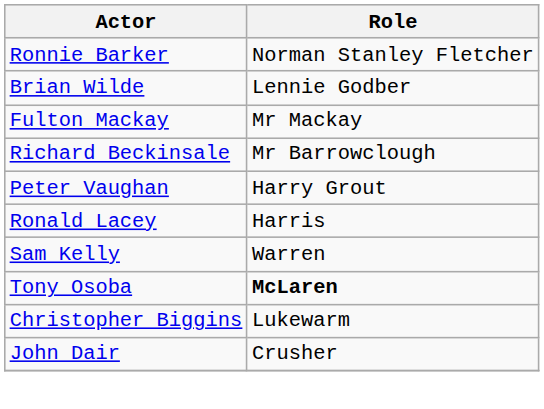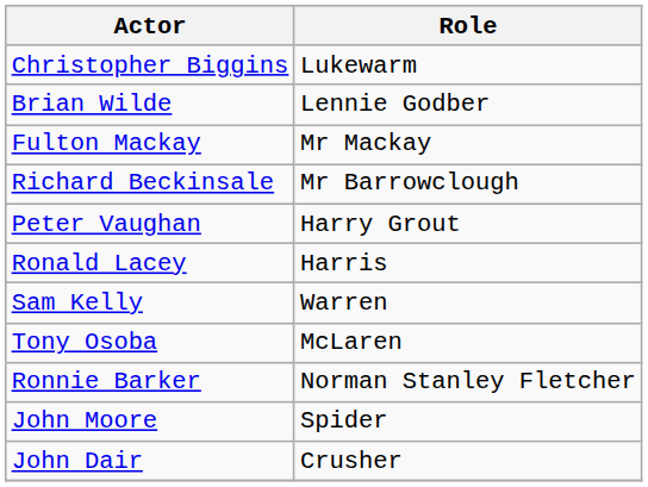 <table class="wikitable">
 <tr>
 <th>Actor</th>
 <th>Role</th>
 </tr>
 <tr>
-<td><a href='#'>Ronnie Barker</a></td>
-<td>Norman Stanley Fletcher</td>
+<td><a href='#'>Christopher Biggins</a></td>
+<td>Lukewarm</td>
 </tr>
 <tr>
 <td><a href='#'>Brian Wilde</a></td>
 <td>Lennie Godber</td>
 </tr>
 <tr>
 <td><a href='#'>Fulton Mackay</a></td>
 <td>Mr Mackay</td>
 </tr>
 <tr>
 <td><a href='#'>Richard Beckinsale</a></td>
 <td>Mr Barrowclough</td>
 </tr>
 <tr>
 <td><a href='#'>Peter Vaughan</a></td>
 <td>Harry Grout</td>
 </tr>
 <tr>
 <td><a href='#'>Ronald Lacey</a></td>
 <td>Harris</td>
 </tr>
 <tr>
 <td><a href='#'>Sam Kelly</a></td>
 <td>Warren</td>
 </tr>
 <tr>
 <td><a href='#'>Tony Osoba</a></td>
-<td><strong>McLaren</strong></td>
+<td>McLaren</td>
 </tr>
 <tr>
-<td><a href='#'>Christopher Biggins</a></td>
-<td>Lukewarm</td>
+<td><a href='#'>Ronnie Barker</a></td>
+<td>Norman Stanley Fletcher</td>
+</tr>
+<tr>
+<td><a href='#'>John Moore</a></td>
+<td>Spider</td>
 </tr>
 <tr>
 <td><a href='#'>John Dair</a></td>
 <td>Crusher</td>
 </tr>
 <tr>
 </tr>
 </table>
